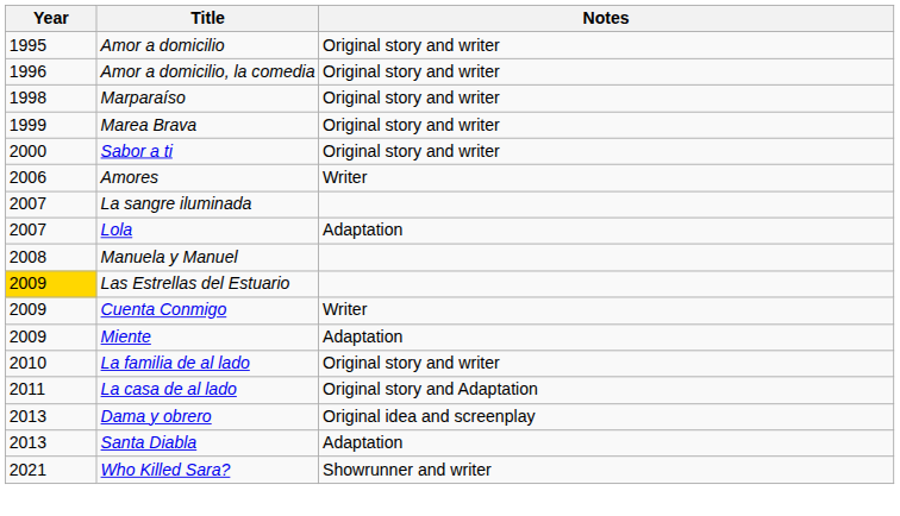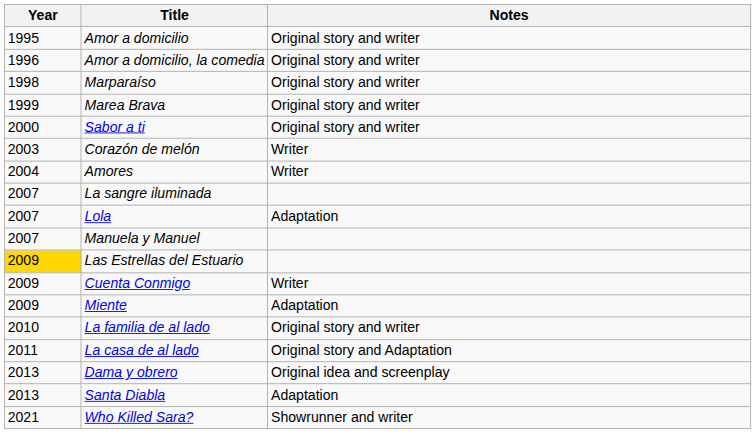 <table class="wikitable sortable collapsible">
 <tr>
 <th width="80px">Year</th>
 <th width="25%">Title</th>
 <th class="unsortable" width="*">Notes</th>
 </tr>
 <tr>
 <td>1995</td>
 <td><em>Amor a domicilio </em></td>
 <td>Original story and writer</td>
 </tr>
 <tr>
 <td>1996</td>
 <td><em>Amor a domicilio, la comedia </em></td>
 <td>Original story and writer</td>
 </tr>
 <tr>
 <td>1998</td>
 <td><em>Marparaíso </em></td>
 <td>Original story and writer</td>
 </tr>
 <tr>
 <td>1999</td>
 <td><em>Marea Brava</em></td>
 <td>Original story and writer</td>
 </tr>
 <tr>
 <td>2000</td>
 <td><em><a href='#'>Sabor a ti</a></em></td>
 <td>Original story and writer</td>
 </tr>
 <tr>
-<td>2006</td>
+<td>2003</td>
+<td><em>Corazón de melón</em></td>
+<td>Writer</td>
+</tr>
+<tr>
+<td>2004</td>
 <td><em>Amores</em></td>
 <td>Writer</td>
 </tr>
 <tr>
 <td>2007</td>
 <td><em>La sangre iluminada </em></td>
 <td></td>
 </tr>
 <tr>
 <td>2007</td>
 <td><em><a href='#'>Lola</a> </em></td>
 <td>Adaptation</td>
 </tr>
 <tr>
-<td>2008</td>
+<td>2007</td>
 <td><em>Manuela y Manuel </em></td>
 <td></td>
 </tr>
 <tr>
 <td style="background: gold;">2009</td>
 <td><em>Las Estrellas del Estuario </em></td>
 <td></td>
 </tr>
 <tr>
 <td>2009</td>
 <td><em><a href='#'>Cuenta Conmigo</a> </em></td>
 <td>Writer</td>
 </tr>
 <tr>
 <td>2009</td>
 <td><em><a href='#'>Miente</a></em></td>
 <td>Adaptation</td>
 </tr>
 <tr>
 <td>2010</td>
 <td><em><a href='#'>La familia de al lado</a></em></td>
 <td>Original story and writer</td>
 </tr>
 <tr>
 <td>2011</td>
 <td><em><a href='#'>La casa de al lado</a></em></td>
 <td>Original story and Adaptation</td>
 </tr>
 <tr>
 <td>2013</td>
 <td><em><a href='#'>Dama y obrero</a></em></td>
 <td>Original idea and screenplay</td>
 </tr>
 <tr>
 <td>2013</td>
 <td><em><a href='#'>Santa Diabla</a></em></td>
 <td>Adaptation</td>
 </tr>
 <tr>
 <td>2021</td>
 <td><em><a href='#'>Who Killed Sara?</a></em></td>
 <td>Showrunner and writer</td>
 </tr>
 </table>
